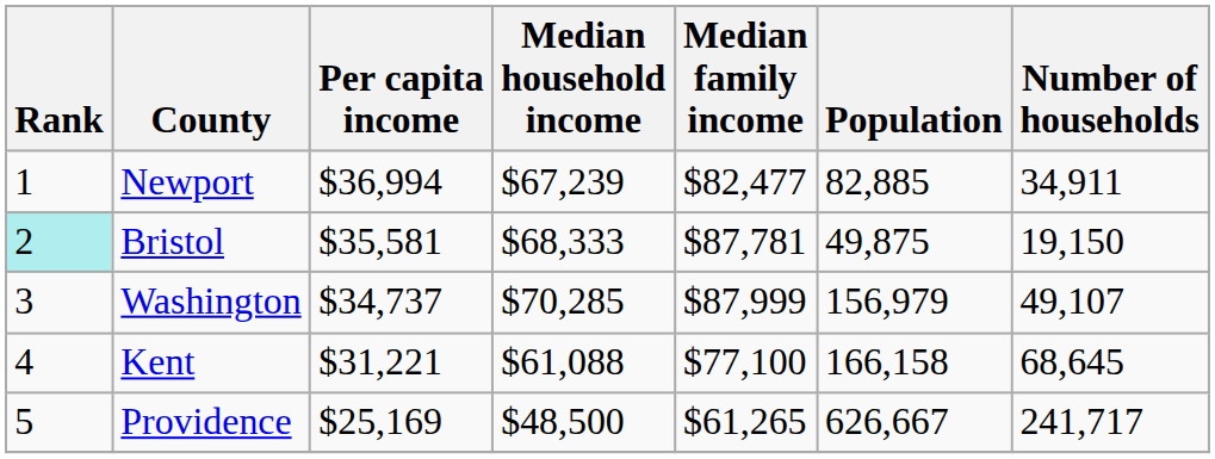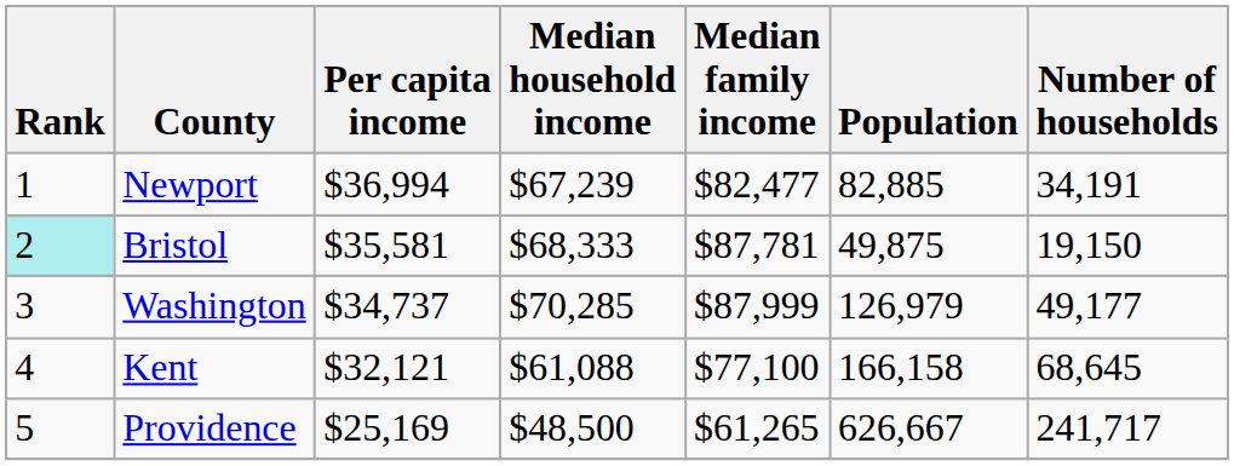 <table class="wikitable sortable">
 <tr valign=bottom>
 <th>Rank</th>
 <th>County</th>
 <th>Per capita<br>income</th>
 <th>Median<br>household<br>income</th>
 <th>Median<br>family<br>income</th>
 <th>Population</th>
 <th>Number of<br>households</th>
 </tr>
 <tr>
 <td>1</td>
 <td><a href='#'>Newport</a></td>
 <td>$36,994</td>
 <td>$67,239</td>
 <td>$82,477</td>
 <td>82,885</td>
-<td>34,911</td>
+<td>34,191</td>
 </tr>
 <tr>
 <td style="background: paleturquoise;">2</td>
 <td><a href='#'>Bristol</a></td>
 <td>$35,581</td>
 <td>$68,333</td>
 <td>$87,781</td>
 <td>49,875</td>
 <td>19,150</td>
 </tr>
 <tr>
 <td>3</td>
 <td><a href='#'>Washington</a></td>
 <td>$34,737</td>
 <td>$70,285</td>
 <td>$87,999</td>
-<td>156,979</td>
-<td>49,107</td>
+<td>126,979</td>
+<td>49,177</td>
 </tr>
 <tr>
 <td>4</td>
 <td><a href='#'>Kent</a></td>
-<td>$31,221</td>
+<td>$32,121</td>
 <td>$61,088</td>
 <td>$77,100</td>
 <td>166,158</td>
 <td>68,645</td>
 </tr>
 <tr>
 <td>5</td>
 <td><a href='#'>Providence</a></td>
 <td>$25,169</td>
 <td>$48,500</td>
 <td>$61,265</td>
 <td>626,667</td>
 <td>241,717</td>
 </tr>
 <tr>
 </tr>
 </table>
